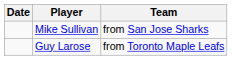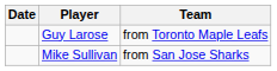 <table class="wikitable">
 <tr>
 <th>Date</th>
 <th>Player</th>
 <th>Team</th>
 </tr>
 <tr>
 <td></td>
+<td><a href='#'>Guy Larose</a></td>
+<td>from <a href='#'>Toronto Maple Leafs</a></td>
+</tr>
+<tr>
+<td></td>
 <td><a href='#'>Mike Sullivan</a></td>
 <td>from <a href='#'>San Jose Sharks</a></td>
 </tr>
-<tr>
-<td></td>
-<td><a href='#'>Guy Larose</a></td>
-<td>from <a href='#'>Toronto Maple Leafs</a></td>
-</tr>
 </table>
